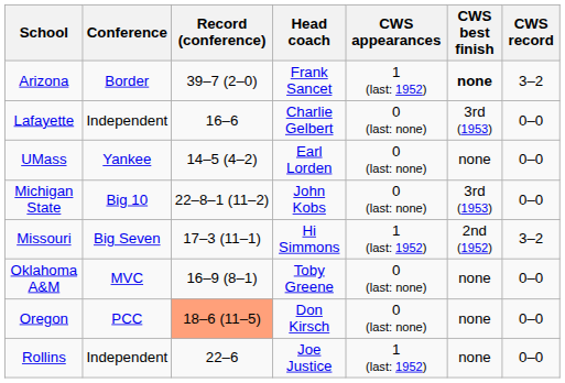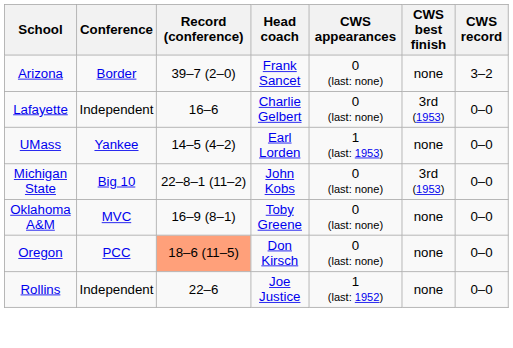 <table class="wikitable">
 <tr>
 <th>School</th>
 <th>Conference</th>
 <th>Record (conference)</th>
 <th>Head coach</th>
 <th>CWS appearances</th>
 <th>CWS best finish</th>
 <th>CWS record</th>
 </tr>
 <tr align=center>
 <td><a href='#'>Arizona</a></td>
 <td><a href='#'>Border</a></td>
 <td>39–7 (2–0)</td>
 <td><a href='#'>Frank Sancet</a></td>
-<td>1<br><small>(last: <a href='#'>1952</a>)</small></td>
-<td><strong>none</strong></td>
+<td>0<br><small>(last: none)</small></td>
+<td>none</td>
 <td>3–2</td>
 </tr>
 <tr align=center>
 <td><a href='#'>Lafayette</a></td>
 <td>Independent</td>
 <td>16–6</td>
 <td><a href='#'>Charlie Gelbert</a></td>
 <td>0<br><small>(last: none)</small></td>
 <td>3rd<br><small>(<a href='#'>1953</a>)</small></td>
 <td>0–0</td>
 </tr>
 <tr align=center>
 <td><a href='#'>UMass</a></td>
 <td><a href='#'>Yankee</a></td>
 <td>14–5 (4–2)</td>
 <td><a href='#'>Earl Lorden</a></td>
-<td>0<br><small>(last: none)</small></td>
+<td>1<br><small>(last: <a href='#'>1953</a>)</small></td>
 <td>none</td>
 <td>0–0</td>
 </tr>
 <tr align=center>
 <td><a href='#'>Michigan State</a></td>
 <td><a href='#'>Big 10</a></td>
 <td>22–8–1 (11–2)</td>
 <td><a href='#'>John Kobs</a></td>
 <td>0<br><small>(last: none)</small></td>
 <td>3rd<br><small>(<a href='#'>1953</a>)</small></td>
 <td>0–0</td>
-</tr>
-<tr align=center>
-<td><a href='#'>Missouri</a></td>
-<td><a href='#'>Big Seven</a></td>
-<td>17–3 (11–1)</td>
-<td><a href='#'>Hi Simmons</a></td>
-<td>1<br><small>(last: <a href='#'>1952</a>)</small></td>
-<td>2nd<br><small>(<a href='#'>1952</a>)</small></td>
-<td>3–2</td>
 </tr>
 <tr align=center>
 <td><a href='#'>Oklahoma A&M</a></td>
 <td><a href='#'>MVC</a></td>
 <td>16–9 (8–1)</td>
 <td><a href='#'>Toby Greene</a></td>
 <td>0<br><small>(last: none)</small></td>
 <td>none</td>
 <td>0–0</td>
 </tr>
 <tr align=center>
 <td><a href='#'>Oregon</a></td>
 <td><a href='#'>PCC</a></td>
 <td style="background: lightsalmon;">18–6 (11–5)</td>
 <td><a href='#'>Don Kirsch</a></td>
 <td>0<br><small>(last: none)</small></td>
 <td>none</td>
 <td>0–0</td>
 </tr>
 <tr align=center>
 <td><a href='#'>Rollins</a></td>
 <td>Independent</td>
 <td>22–6</td>
 <td><a href='#'>Joe Justice</a></td>
 <td>1<br><small>(last: <a href='#'>1952</a>)</small></td>
 <td>none</td>
 <td>0–0</td>
 </tr>
 </table>
